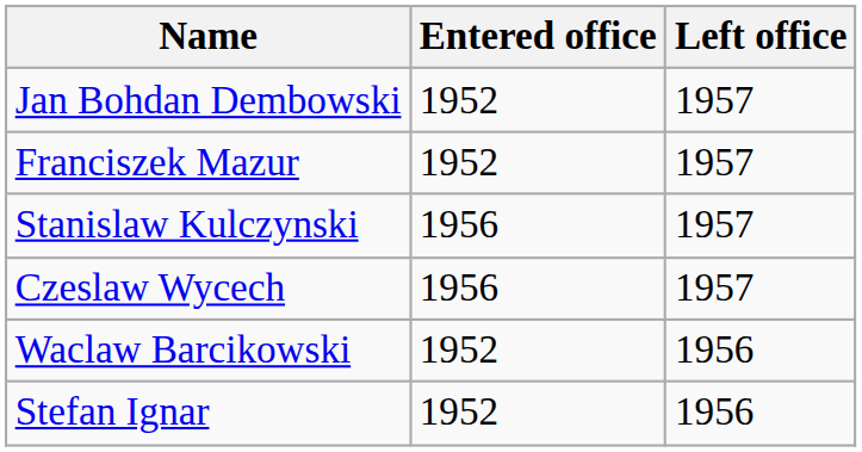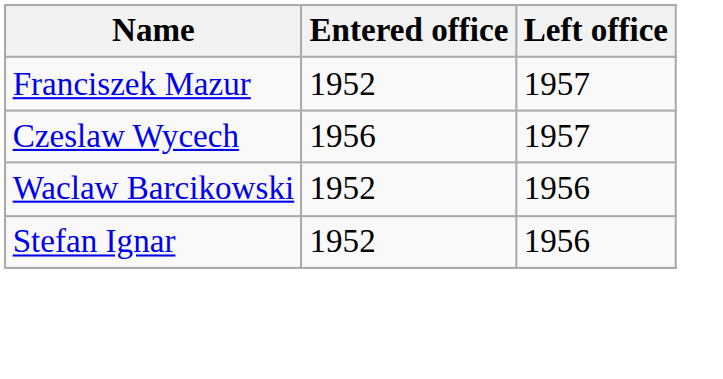 <table class="wikitable">
 <tr>
 <th>Name</th>
 <th>Entered office</th>
 <th>Left office</th>
 </tr>
 <tr>
-<td><a href='#'>Jan Bohdan Dembowski</a></td>
-<td>1952</td>
-<td>1957</td>
-</tr>
-<tr>
 <td><a href='#'>Franciszek Mazur</a></td>
 <td>1952</td>
-<td>1957</td>
-</tr>
-<tr>
-<td><a href='#'>Stanislaw Kulczynski</a></td>
-<td>1956</td>
 <td>1957</td>
 </tr>
 <tr>
 <td><a href='#'>Czeslaw Wycech</a></td>
 <td>1956</td>
 <td>1957</td>
 </tr>
 <tr>
 <td><a href='#'>Waclaw Barcikowski</a></td>
 <td>1952</td>
 <td>1956</td>
 </tr>
 <tr>
 <td><a href='#'>Stefan Ignar</a></td>
 <td>1952</td>
 <td>1956</td>
 </tr>
 </table>
